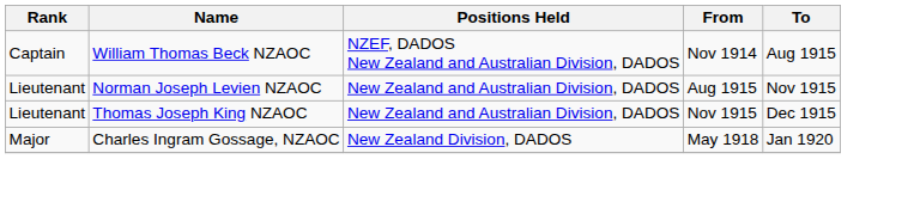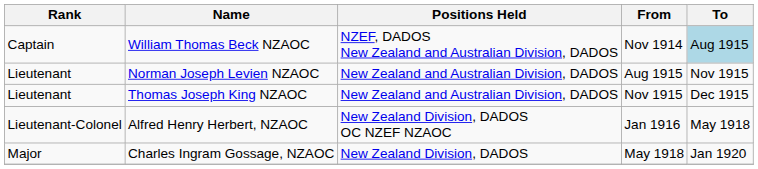 <table class="wikitable">
 <tr>
 <th>Rank</th>
 <th>Name</th>
 <th>Positions Held</th>
 <th>From</th>
 <th>To</th>
 </tr>
 <tr>
 <td>Captain</td>
 <td><a href='#'>William Thomas Beck</a> NZAOC</td>
 <td><a href='#'>NZEF</a>, DADOS<br><a href='#'>New Zealand and Australian Division</a>, DADOS</td>
 <td>Nov 1914</td>
-<td>Aug 1915</td>
+<td style="background: lightblue;">Aug 1915</td>
 </tr>
 <tr>
 <td>Lieutenant</td>
 <td><a href='#'>Norman Joseph Levien</a> NZAOC</td>
 <td><a href='#'>New Zealand and Australian Division</a>, DADOS</td>
 <td>Aug 1915</td>
 <td>Nov 1915</td>
 </tr>
 <tr>
 <td>Lieutenant</td>
 <td><a href='#'>Thomas Joseph King</a> NZAOC</td>
 <td><a href='#'>New Zealand and Australian Division</a>, DADOS</td>
 <td>Nov 1915</td>
 <td>Dec 1915</td>
 </tr>
 <tr>
+<td>Lieutenant-Colonel</td>
+<td>Alfred Henry Herbert, NZAOC</td>
+<td><a href='#'>New Zealand Division</a>, DADOS<br>OC NZEF NZAOC</td>
+<td>Jan 1916</td>
+<td>May 1918</td>
+</tr>
+<tr>
 <td>Major</td>
 <td>Charles Ingram Gossage, NZAOC</td>
 <td><a href='#'>New Zealand Division</a>, DADOS</td>
 <td>May 1918</td>
 <td>Jan 1920</td>
 </tr>
 <tr>
 </tr>
 </table>
